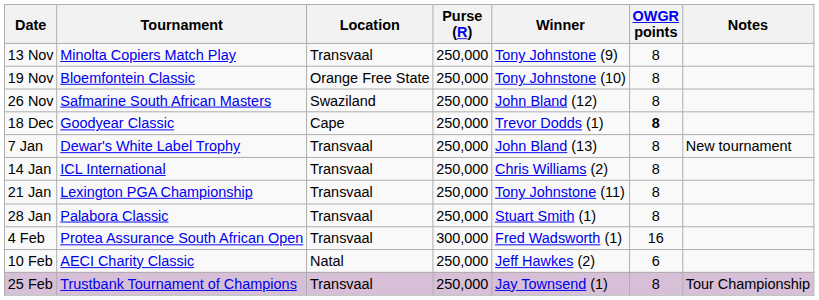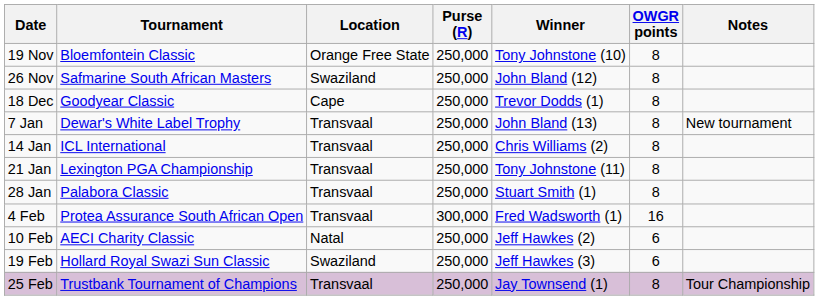 <table class="wikitable" style="font-size:95%">
 <tr>
 <th>Date</th>
 <th>Tournament</th>
 <th>Location</th>
 <th>Purse<br>(<a href='#'>R</a>)</th>
 <th>Winner</th>
 <th><a href='#'>OWGR</a><br>points</th>
 <th>Notes</th>
-</tr>
-<tr>
-<td>13 Nov</td>
-<td><a href='#'>Minolta Copiers Match Play</a></td>
-<td>Transvaal</td>
-<td align=right>250,000</td>
-<td> <a href='#'>Tony Johnstone</a> (9)</td>
-<td align=center>8</td>
-<td></td>
 </tr>
 <tr>
 <td>19 Nov</td>
 <td><a href='#'>Bloemfontein Classic</a></td>
 <td>Orange Free State</td>
 <td align=right>250,000</td>
 <td> <a href='#'>Tony Johnstone</a> (10)</td>
 <td align=center>8</td>
 <td></td>
 </tr>
 <tr>
 <td>26 Nov</td>
 <td><a href='#'>Safmarine South African Masters</a></td>
 <td>Swaziland</td>
 <td align=right>250,000</td>
 <td> <a href='#'>John Bland</a> (12)</td>
 <td align=center>8</td>
 <td></td>
 </tr>
 <tr>
 <td>18 Dec</td>
 <td><a href='#'>Goodyear Classic</a></td>
 <td>Cape</td>
 <td align=right>250,000</td>
 <td> <a href='#'>Trevor Dodds</a> (1)</td>
-<td align=center><strong>8</strong></td>
+<td align=center>8</td>
 <td></td>
 </tr>
 <tr>
 <td>7 Jan</td>
 <td><a href='#'>Dewar's White Label Trophy</a></td>
 <td>Transvaal</td>
 <td align=right>250,000</td>
 <td> <a href='#'>John Bland</a> (13)</td>
 <td align=center>8</td>
 <td>New tournament</td>
 </tr>
 <tr>
 <td>14 Jan</td>
 <td><a href='#'>ICL International</a></td>
 <td>Transvaal</td>
 <td align=right>250,000</td>
 <td> <a href='#'>Chris Williams</a> (2)</td>
 <td align=center>8</td>
 <td></td>
 </tr>
 <tr>
 <td>21 Jan</td>
 <td><a href='#'>Lexington PGA Championship</a></td>
 <td>Transvaal</td>
 <td align=right>250,000</td>
 <td> <a href='#'>Tony Johnstone</a> (11)</td>
 <td align=center>8</td>
 <td></td>
 </tr>
 <tr>
 <td>28 Jan</td>
 <td><a href='#'>Palabora Classic</a></td>
 <td>Transvaal</td>
 <td align=right>250,000</td>
 <td> <a href='#'>Stuart Smith</a> (1)</td>
 <td align=center>8</td>
 <td></td>
 </tr>
 <tr>
 <td>4 Feb</td>
 <td><a href='#'>Protea Assurance South African Open</a></td>
 <td>Transvaal</td>
 <td align=right>300,000</td>
 <td> <a href='#'>Fred Wadsworth</a> (1)</td>
 <td align=center>16</td>
 <td></td>
 </tr>
 <tr>
 <td>10 Feb</td>
 <td><a href='#'>AECI Charity Classic</a></td>
 <td>Natal</td>
 <td align=right>250,000</td>
 <td> <a href='#'>Jeff Hawkes</a> (2)</td>
 <td align=center>6</td>
 <td></td>
 </tr>
+<tr>
+<td>19 Feb</td>
+<td><a href='#'>Hollard Royal Swazi Sun Classic</a></td>
+<td>Swaziland</td>
+<td align=right>250,000</td>
+<td> <a href='#'>Jeff Hawkes</a> (3)</td>
+<td align=center>6</td>
+<td></td>
+</tr>
 <tr style="background:thistle;">
 <td>25 Feb</td>
 <td><a href='#'>Trustbank Tournament of Champions</a></td>
 <td>Transvaal</td>
 <td align=right>250,000</td>
 <td> <a href='#'>Jay Townsend</a> (1)</td>
 <td align=center>8</td>
 <td>Tour Championship</td>
 </tr>
 </table>
